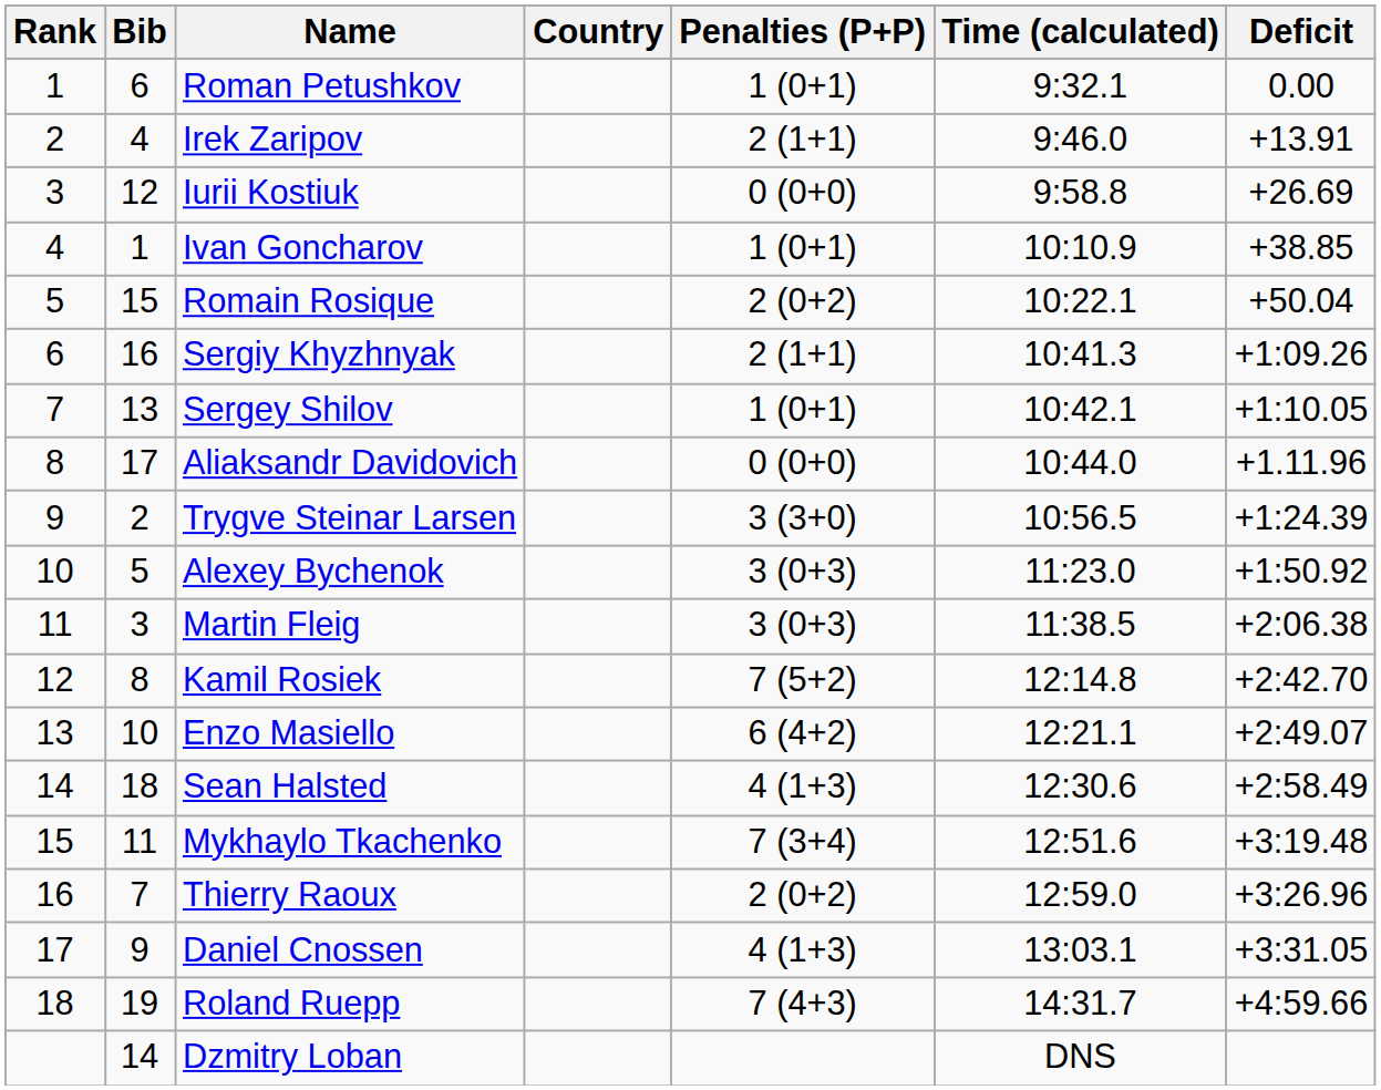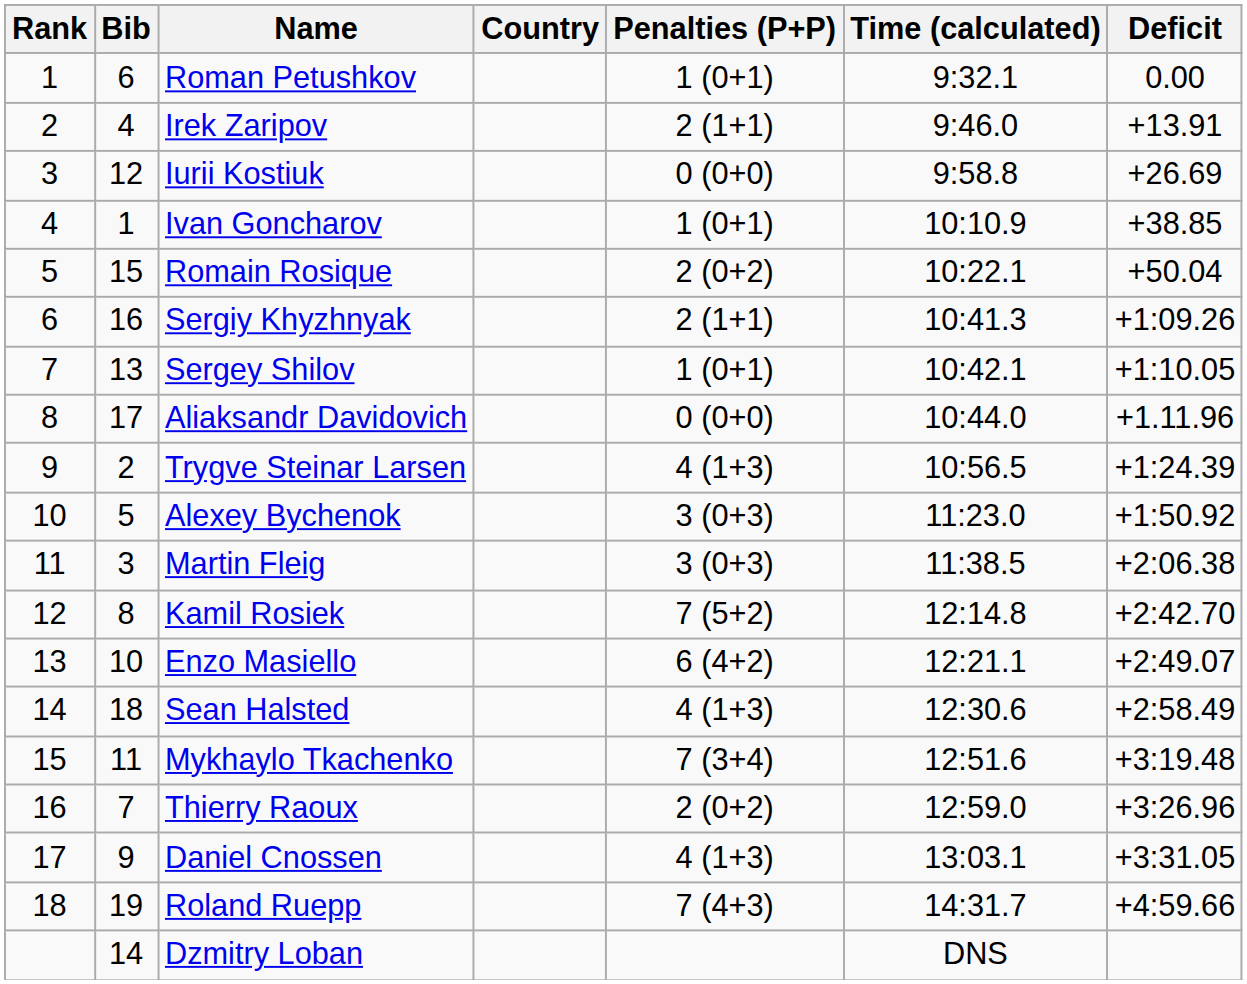 <table class="wikitable sortable" style="text-align:center">
 <tr>
 <th>Rank</th>
 <th>Bib</th>
 <th>Name</th>
 <th>Country</th>
 <th>Penalties  (P+P)</th>
 <th>Time (calculated)</th>
 <th>Deficit</th>
 </tr>
 <tr>
 <td>1</td>
 <td>6</td>
 <td align=left><a href='#'>Roman Petushkov</a></td>
 <td align=left></td>
 <td>1 (0+1)</td>
 <td>9:32.1</td>
 <td>0.00</td>
 </tr>
 <tr>
 <td>2</td>
 <td>4</td>
 <td align=left><a href='#'>Irek Zaripov</a></td>
 <td align=left></td>
 <td>2 (1+1)</td>
 <td>9:46.0</td>
 <td>+13.91</td>
 </tr>
 <tr>
 <td>3</td>
 <td>12</td>
 <td align=left><a href='#'>Iurii Kostiuk</a></td>
 <td align=left></td>
 <td>0 (0+0)</td>
 <td>9:58.8</td>
 <td>+26.69</td>
 </tr>
 <tr>
 <td>4</td>
 <td>1</td>
 <td align=left><a href='#'>Ivan Goncharov</a></td>
 <td align=left></td>
 <td>1 (0+1)</td>
 <td>10:10.9</td>
 <td>+38.85</td>
 </tr>
 <tr>
 <td>5</td>
 <td>15</td>
 <td align=left><a href='#'>Romain Rosique</a></td>
 <td align=left></td>
 <td>2 (0+2)</td>
 <td>10:22.1</td>
 <td>+50.04</td>
 </tr>
 <tr>
 <td>6</td>
 <td>16</td>
 <td align=left><a href='#'>Sergiy Khyzhnyak</a></td>
 <td align=left></td>
 <td>2 (1+1)</td>
 <td>10:41.3</td>
 <td>+1:09.26</td>
 </tr>
 <tr>
 <td>7</td>
 <td>13</td>
 <td align=left><a href='#'>Sergey Shilov</a></td>
 <td align=left></td>
 <td>1 (0+1)</td>
 <td>10:42.1</td>
 <td>+1:10.05</td>
 </tr>
 <tr>
 <td>8</td>
 <td>17</td>
 <td align=left><a href='#'>Aliaksandr Davidovich</a></td>
 <td align=left></td>
 <td>0 (0+0)</td>
 <td>10:44.0</td>
 <td>+1.11.96</td>
 </tr>
 <tr>
 <td>9</td>
 <td>2</td>
 <td align=left><a href='#'>Trygve Steinar Larsen</a></td>
 <td align=left></td>
-<td>3 (3+0)</td>
+<td>4 (1+3)</td>
 <td>10:56.5</td>
 <td>+1:24.39</td>
 </tr>
 <tr>
 <td>10</td>
 <td>5</td>
 <td align=left><a href='#'>Alexey Bychenok</a></td>
 <td align=left></td>
 <td>3 (0+3)</td>
 <td>11:23.0</td>
 <td>+1:50.92</td>
 </tr>
 <tr>
 <td>11</td>
 <td>3</td>
 <td align=left><a href='#'>Martin Fleig</a></td>
 <td align=left></td>
 <td>3 (0+3)</td>
 <td>11:38.5</td>
 <td>+2:06.38</td>
 </tr>
 <tr>
 <td>12</td>
 <td>8</td>
 <td align=left><a href='#'>Kamil Rosiek</a></td>
 <td align=left></td>
 <td>7 (5+2)</td>
 <td>12:14.8</td>
 <td>+2:42.70</td>
 </tr>
 <tr>
 <td>13</td>
 <td>10</td>
 <td align=left><a href='#'>Enzo Masiello</a></td>
 <td align=left></td>
 <td>6 (4+2)</td>
 <td>12:21.1</td>
 <td>+2:49.07</td>
 </tr>
 <tr>
 <td>14</td>
 <td>18</td>
 <td align=left><a href='#'>Sean Halsted</a></td>
 <td align=left></td>
 <td>4 (1+3)</td>
 <td>12:30.6</td>
 <td>+2:58.49</td>
 </tr>
 <tr>
 <td>15</td>
 <td>11</td>
 <td align=left><a href='#'>Mykhaylo Tkachenko</a></td>
 <td align=left></td>
 <td>7 (3+4)</td>
 <td>12:51.6</td>
 <td>+3:19.48</td>
 </tr>
 <tr>
 <td>16</td>
 <td>7</td>
 <td align=left><a href='#'>Thierry Raoux</a></td>
 <td align=left></td>
 <td>2 (0+2)</td>
 <td>12:59.0</td>
 <td>+3:26.96</td>
 </tr>
 <tr>
 <td>17</td>
 <td>9</td>
 <td align=left><a href='#'>Daniel Cnossen</a></td>
 <td align=left></td>
 <td>4 (1+3)</td>
 <td>13:03.1</td>
 <td>+3:31.05</td>
 </tr>
 <tr>
 <td>18</td>
 <td>19</td>
 <td align=left><a href='#'>Roland Ruepp</a></td>
 <td align=left></td>
 <td>7 (4+3)</td>
 <td>14:31.7</td>
 <td>+4:59.66</td>
 </tr>
 <tr>
 <td></td>
 <td>14</td>
 <td align=left><a href='#'>Dzmitry Loban</a></td>
 <td align=left></td>
 <td></td>
 <td>DNS</td>
 <td></td>
 </tr>
 </table>
